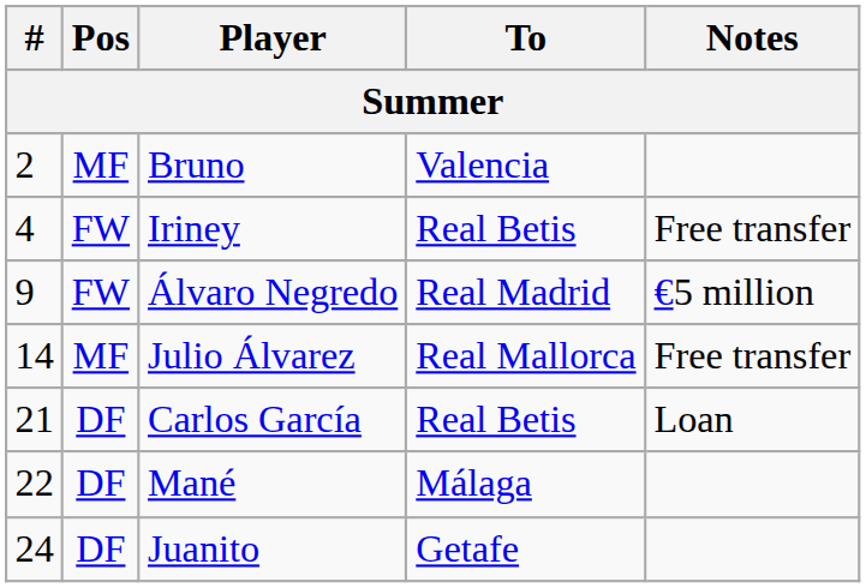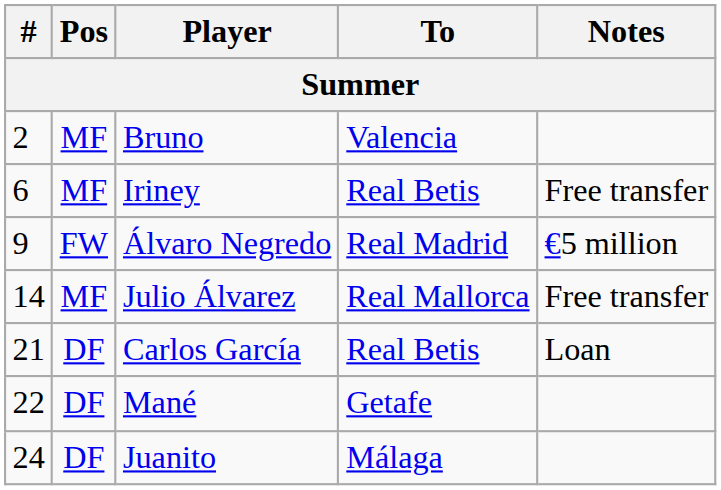 <table class="wikitable" style="font-size:95%; text-align:left;">
 <tr>
 <th>#</th>
 <th>Pos</th>
 <th>Player</th>
 <th>To</th>
 <th>Notes</th>
 </tr>
 <tr>
 <th colspan="5">Summer</th>
 </tr>
 <tr>
 <td>2</td>
 <td align="center"><a href='#'>MF</a></td>
 <td> <a href='#'>Bruno</a></td>
 <td> <a href='#'>Valencia</a></td>
 <td></td>
 </tr>
 <tr>
-<td>4</td>
-<td align="center"><a href='#'>FW</a></td>
+<td>6</td>
+<td align="center"><a href='#'>MF</a></td>
 <td> <a href='#'>Iriney</a></td>
 <td> <a href='#'>Real Betis</a></td>
 <td>Free transfer</td>
 </tr>
 <tr>
 <td>9</td>
 <td align="center"><a href='#'>FW</a></td>
 <td> <a href='#'>Álvaro Negredo</a></td>
 <td> <a href='#'>Real Madrid</a></td>
 <td><a href='#'>€</a>5 million</td>
 </tr>
 <tr>
 <td>14</td>
 <td align="center"><a href='#'>MF</a></td>
 <td> <a href='#'>Julio Álvarez</a></td>
 <td> <a href='#'>Real Mallorca</a></td>
 <td>Free transfer</td>
 </tr>
 <tr>
 <td>21</td>
 <td align="center"><a href='#'>DF</a></td>
 <td> <a href='#'>Carlos García</a></td>
 <td> <a href='#'>Real Betis</a></td>
 <td>Loan</td>
 </tr>
 <tr>
 <td>22</td>
 <td align="center"><a href='#'>DF</a></td>
 <td> <a href='#'>Mané</a></td>
-<td> <a href='#'>Málaga</a></td>
+<td> <a href='#'>Getafe</a></td>
 <td></td>
 </tr>
 <tr>
 <td>24</td>
 <td align="center"><a href='#'>DF</a></td>
 <td> <a href='#'>Juanito</a></td>
-<td> <a href='#'>Getafe</a></td>
+<td> <a href='#'>Málaga</a></td>
 <td></td>
 </tr>
 </table>
